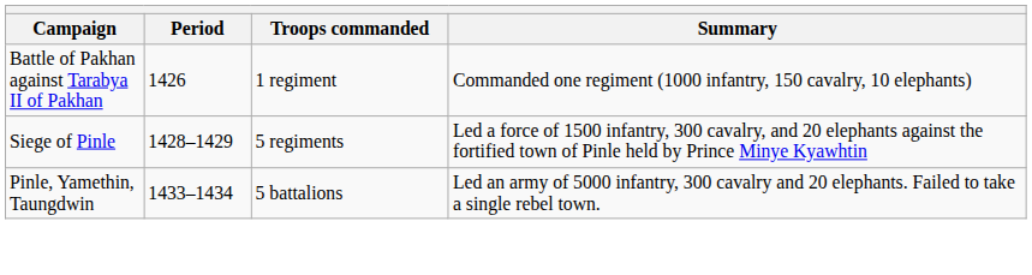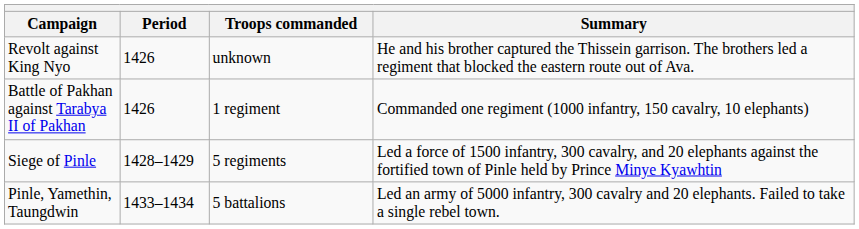 <table class="wikitable" border="1">
 <tr>
 <th colspan=4></th>
 </tr>
 <tr>
 <th width=5%>Campaign</th>
 <th width=5%>Period</th>
 <th width=10%>Troops commanded</th>
 <th width=30%>Summary</th>
+</tr>
+<tr>
+<td>Revolt against King Nyo</td>
+<td>1426</td>
+<td>unknown</td>
+<td>He and his brother captured the Thissein garrison. The brothers led a regiment that blocked the eastern route out of Ava.</td>
 </tr>
 <tr>
 <td>Battle of Pakhan against <a href='#'>Tarabya II of Pakhan</a></td>
 <td>1426</td>
 <td>1 regiment</td>
 <td>Commanded one regiment (1000 infantry, 150 cavalry, 10 elephants)</td>
 </tr>
 <tr>
 <td>Siege of <a href='#'>Pinle</a></td>
 <td>1428–1429</td>
 <td>5 regiments</td>
 <td>Led a force of 1500 infantry, 300 cavalry, and 20 elephants against the fortified town of Pinle held by Prince <a href='#'>Minye Kyawhtin</a></td>
 </tr>
 <tr>
 <td>Pinle, Yamethin, Taungdwin</td>
 <td>1433–1434</td>
 <td>5 battalions</td>
 <td>Led an army of 5000 infantry, 300 cavalry and 20 elephants. Failed to take a single rebel town.</td>
 </tr>
 </table>
